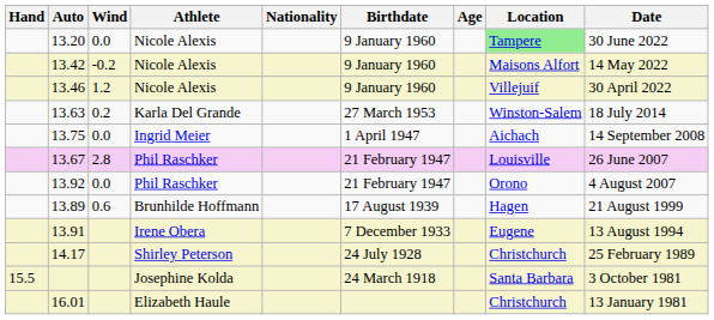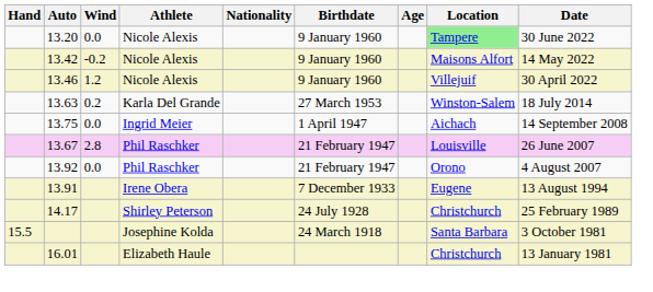 <table class="wikitable">
 <tr>
 <th>Hand</th>
 <th>Auto</th>
 <th>Wind</th>
 <th>Athlete</th>
 <th>Nationality</th>
 <th>Birthdate</th>
 <th>Age</th>
 <th>Location</th>
 <th>Date</th>
 </tr>
 <tr>
 <td></td>
 <td>13.20</td>
 <td>0.0</td>
 <td>Nicole Alexis</td>
 <td></td>
 <td>9 January 1960</td>
 <td></td>
 <td style="background: lightgreen;"><a href='#'>Tampere</a></td>
 <td>30 June 2022</td>
 </tr>
 <tr bgcolor=#f6F5CE>
 <td></td>
 <td>13.42</td>
 <td>-0.2</td>
 <td>Nicole Alexis</td>
 <td></td>
 <td>9 January 1960</td>
 <td></td>
 <td><a href='#'>Maisons Alfort</a></td>
 <td>14 May 2022</td>
 </tr>
 <tr bgcolor=#f6F5CE>
 <td></td>
 <td>13.46</td>
 <td>1.2</td>
 <td>Nicole Alexis</td>
 <td></td>
 <td>9 January 1960</td>
 <td></td>
 <td><a href='#'>Villejuif</a></td>
 <td>30 April 2022</td>
 </tr>
 <tr>
 <td></td>
 <td>13.63</td>
 <td>0.2</td>
 <td>Karla Del Grande</td>
 <td></td>
 <td>27 March 1953</td>
 <td></td>
 <td><a href='#'>Winston-Salem</a></td>
 <td>18 July 2014 </td>
 </tr>
 <tr>
 <td></td>
 <td>13.75</td>
 <td>0.0</td>
 <td><a href='#'>Ingrid Meier</a></td>
 <td></td>
 <td>1 April 1947</td>
 <td></td>
 <td><a href='#'>Aichach</a></td>
 <td>14 September 2008</td>
 </tr>
 <tr bgcolor=#f6CEF5>
 <td></td>
 <td>13.67</td>
 <td>2.8</td>
 <td><a href='#'>Phil Raschker</a></td>
 <td></td>
 <td>21 February 1947</td>
 <td></td>
 <td><a href='#'>Louisville</a></td>
 <td>26 June 2007</td>
 </tr>
 <tr>
 <td></td>
 <td>13.92</td>
 <td>0.0</td>
 <td><a href='#'>Phil Raschker</a></td>
 <td></td>
 <td>21 February 1947</td>
 <td></td>
 <td><a href='#'>Orono</a></td>
 <td>4 August 2007</td>
 </tr>
-<tr>
-<td></td>
-<td>13.89</td>
-<td>0.6</td>
-<td>Brunhilde Hoffmann</td>
-<td></td>
-<td>17 August 1939</td>
-<td></td>
-<td><a href='#'>Hagen</a></td>
-<td>21 August 1999</td>
-</tr>
 <tr bgcolor=#f6F5CE>
 <td></td>
 <td>13.91</td>
 <td></td>
 <td><a href='#'>Irene Obera</a></td>
 <td></td>
 <td>7 December 1933</td>
 <td></td>
 <td><a href='#'>Eugene</a></td>
 <td>13 August 1994</td>
 </tr>
 <tr bgcolor=#f6F5CE>
 <td></td>
 <td>14.17</td>
 <td></td>
 <td><a href='#'>Shirley Peterson</a></td>
 <td></td>
 <td>24 July 1928</td>
 <td></td>
 <td><a href='#'>Christchurch</a></td>
 <td>25 February 1989</td>
 </tr>
 <tr bgcolor=#f6F5CE>
 <td>15.5</td>
 <td></td>
 <td></td>
 <td>Josephine Kolda</td>
 <td></td>
 <td>24 March 1918</td>
 <td></td>
 <td><a href='#'>Santa Barbara</a></td>
 <td>3 October 1981</td>
 </tr>
 <tr bgcolor=#f6F5CE>
 <td></td>
 <td>16.01</td>
 <td></td>
 <td>Elizabeth Haule</td>
 <td></td>
 <td></td>
 <td></td>
 <td><a href='#'>Christchurch</a></td>
 <td>13 January 1981</td>
 </tr>
 </table>
